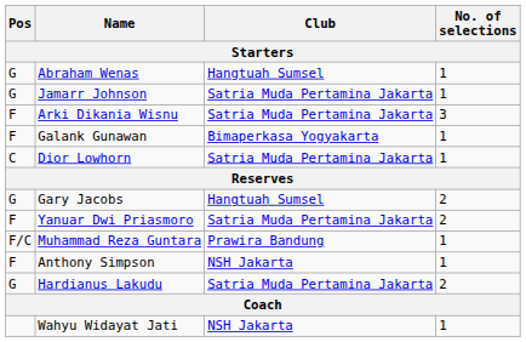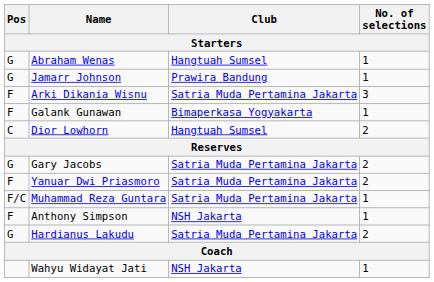 <table class="wikitable">
 <tr>
 <th>Pos</th>
 <th>Name</th>
 <th>Club</th>
 <th>No. of<br>selections</th>
 </tr>
 <tr>
 <th colspan="4">Starters</th>
 </tr>
 <tr>
 <td>G</td>
 <td> <a href='#'>Abraham Wenas</a></td>
 <td><a href='#'>Hangtuah Sumsel</a></td>
 <td>1</td>
 </tr>
 <tr>
 <td>G</td>
 <td> <a href='#'>Jamarr Johnson</a></td>
-<td><a href='#'>Satria Muda Pertamina Jakarta</a></td>
+<td><a href='#'>Prawira Bandung</a></td>
 <td>1</td>
 </tr>
 <tr>
 <td>F</td>
 <td> <a href='#'>Arki Dikania Wisnu</a></td>
 <td><a href='#'>Satria Muda Pertamina Jakarta</a></td>
 <td>3</td>
 </tr>
 <tr>
 <td>F</td>
 <td> Galank Gunawan</td>
 <td><a href='#'>Bimaperkasa Yogyakarta</a></td>
 <td>1</td>
 </tr>
 <tr>
 <td>C</td>
 <td> <a href='#'>Dior Lowhorn</a></td>
-<td><a href='#'>Satria Muda Pertamina Jakarta</a></td>
-<td>1</td>
+<td><a href='#'>Hangtuah Sumsel</a></td>
+<td>2</td>
 </tr>
 <tr>
 <th colspan="4">Reserves</th>
 </tr>
 <tr>
 <td>G</td>
 <td> Gary Jacobs</td>
-<td><a href='#'>Hangtuah Sumsel</a></td>
+<td><a href='#'>Satria Muda Pertamina Jakarta</a></td>
 <td>2</td>
 </tr>
 <tr>
 <td>F</td>
 <td> <a href='#'>Yanuar Dwi Priasmoro</a></td>
 <td><a href='#'>Satria Muda Pertamina Jakarta</a></td>
 <td>2</td>
 </tr>
 <tr>
 <td>F/C</td>
 <td> <a href='#'>Muhammad Reza Guntara</a></td>
-<td><a href='#'>Prawira Bandung</a></td>
+<td><a href='#'>Satria Muda Pertamina Jakarta</a></td>
 <td>1</td>
 </tr>
 <tr>
 <td>F</td>
 <td> Anthony Simpson</td>
 <td><a href='#'>NSH Jakarta</a></td>
 <td>1</td>
 </tr>
 <tr>
 <td>G</td>
 <td> <a href='#'>Hardianus Lakudu</a></td>
 <td><a href='#'>Satria Muda Pertamina Jakarta</a></td>
 <td>2</td>
 </tr>
 <tr>
 <th colspan="4">Coach</th>
 </tr>
 <tr>
 <td></td>
 <td> Wahyu Widayat Jati</td>
 <td><a href='#'>NSH Jakarta</a></td>
 <td>1</td>
 </tr>
 </table>
